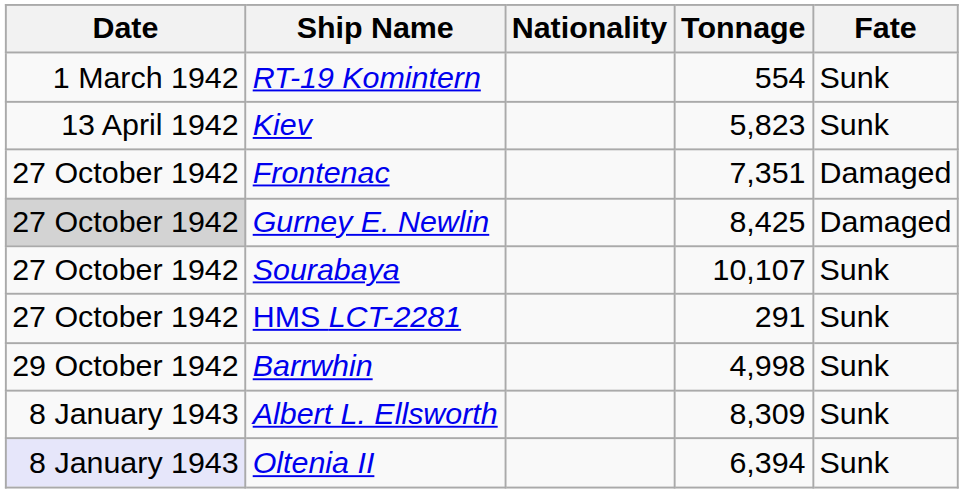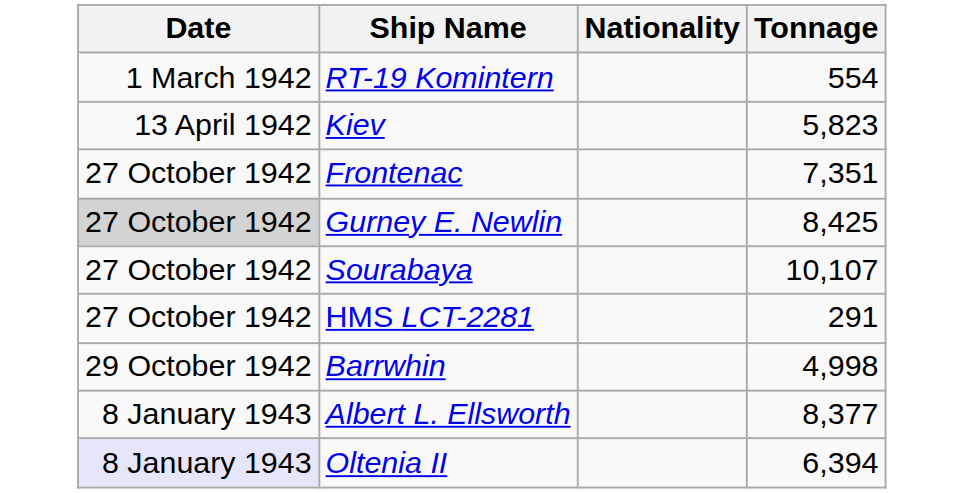 <table class="wikitable sortable" style="margin: 1em auto 1em auto;">
 <tr>
 <th>Date</th>
 <th>Ship Name</th>
 <th>Nationality</th>
 <th>Tonnage</th>
-<th>Fate</th>
 </tr>
 <tr>
 <td align="right">1 March 1942</td>
 <td align="left"><a href='#'><em>RT-19 Komintern</em></a></td>
 <td align="left"></td>
 <td align="right">554</td>
-<td align="left">Sunk</td>
 </tr>
 <tr>
 <td align="right">13 April 1942</td>
 <td align="left"><a href='#'><em>Kiev</em></a></td>
 <td align="left"></td>
 <td align="right">5,823</td>
-<td align="left">Sunk</td>
 </tr>
 <tr>
 <td align="right">27 October 1942</td>
 <td align="left"><a href='#'><em>Frontenac</em></a></td>
 <td align="left"></td>
 <td align="right">7,351</td>
-<td align="left">Damaged</td>
 </tr>
 <tr>
 <td align="right" style="background: lightgrey;">27 October 1942</td>
 <td align="left"><a href='#'><em>Gurney E. Newlin</em></a></td>
 <td align="left"></td>
 <td align="right">8,425</td>
-<td align="left">Damaged</td>
 </tr>
 <tr>
 <td align="right">27 October 1942</td>
 <td align="left"><a href='#'><em>Sourabaya</em></a></td>
 <td align="left"></td>
 <td align="right">10,107</td>
-<td align="left">Sunk</td>
 </tr>
 <tr>
 <td align="right">27 October 1942</td>
 <td align="left"><a href='#'>HMS <em>LCT-2281</em></a></td>
 <td align="left"></td>
 <td align="right">291</td>
-<td align="left">Sunk</td>
 </tr>
 <tr>
 <td align="right">29 October 1942</td>
 <td align="left"><a href='#'><em>Barrwhin</em></a></td>
 <td align="left"></td>
 <td align="right">4,998</td>
-<td align="left">Sunk</td>
 </tr>
 <tr>
 <td align="right">8 January 1943</td>
 <td align="left"><a href='#'><em>Albert L. Ellsworth</em></a></td>
 <td align="left"></td>
-<td align="right">8,309</td>
-<td align="left">Sunk</td>
+<td align="right">8,377</td>
 </tr>
 <tr>
 <td align="right" style="background: lavender;">8 January 1943</td>
 <td align="left"><a href='#'><em>Oltenia II</em></a></td>
 <td align="left"></td>
 <td align="right">6,394</td>
-<td align="left">Sunk</td>
 </tr>
 </table>
